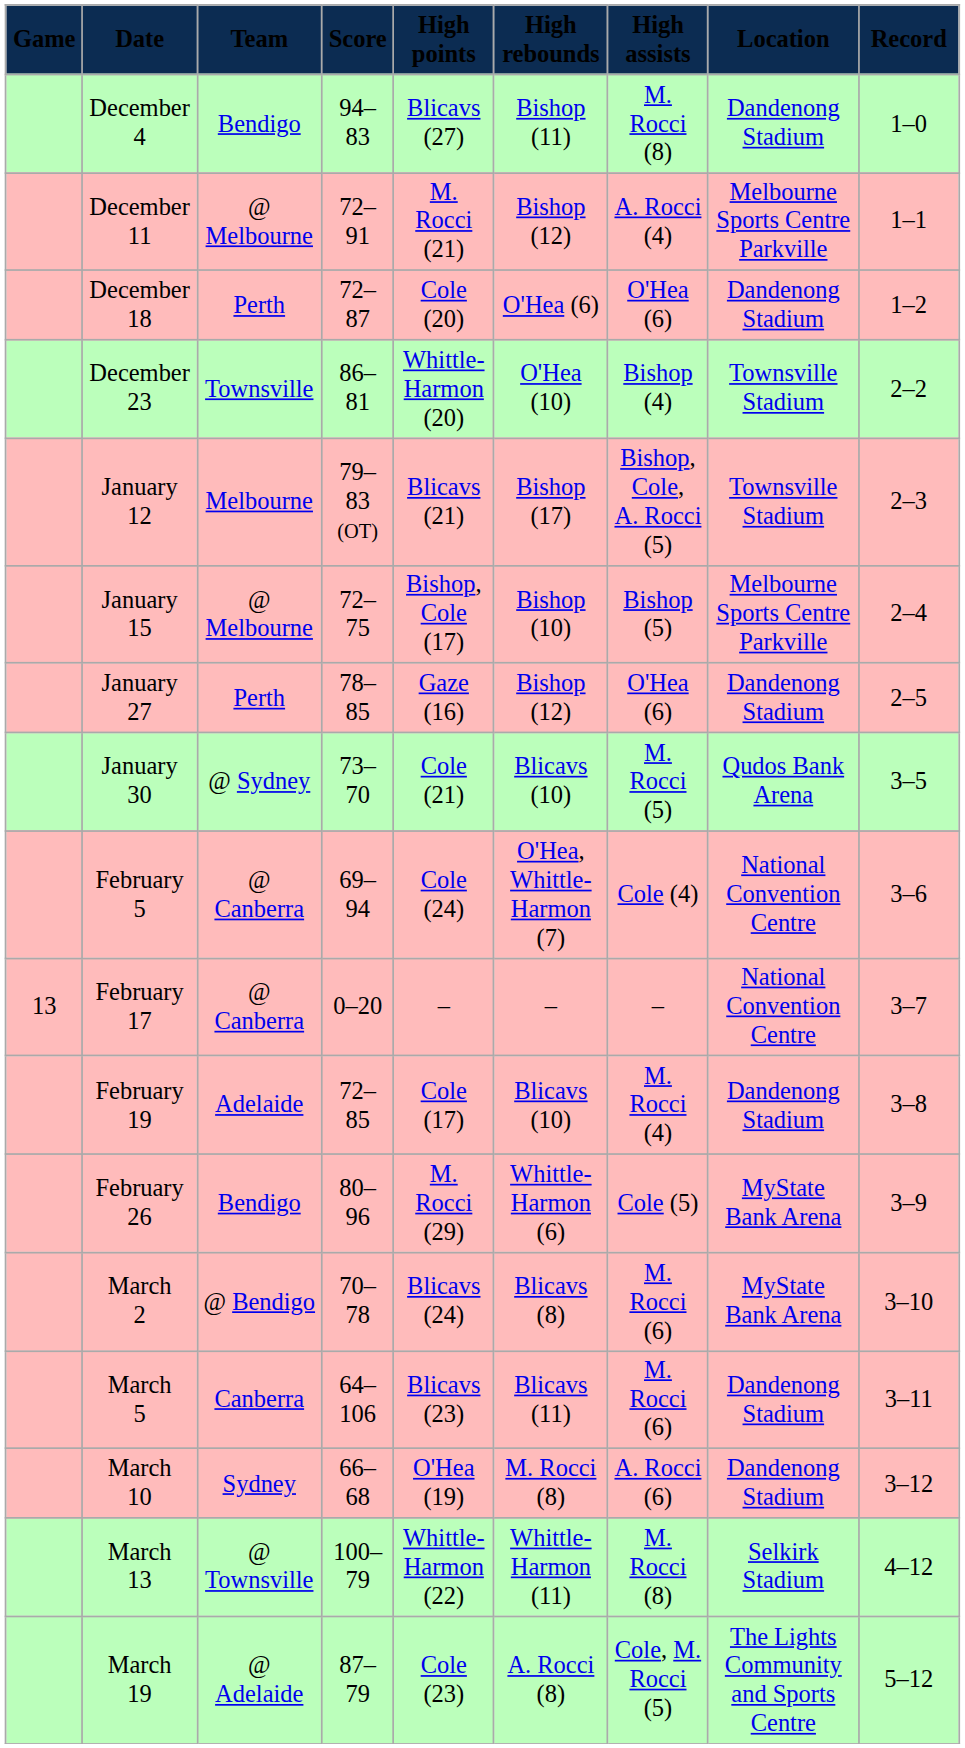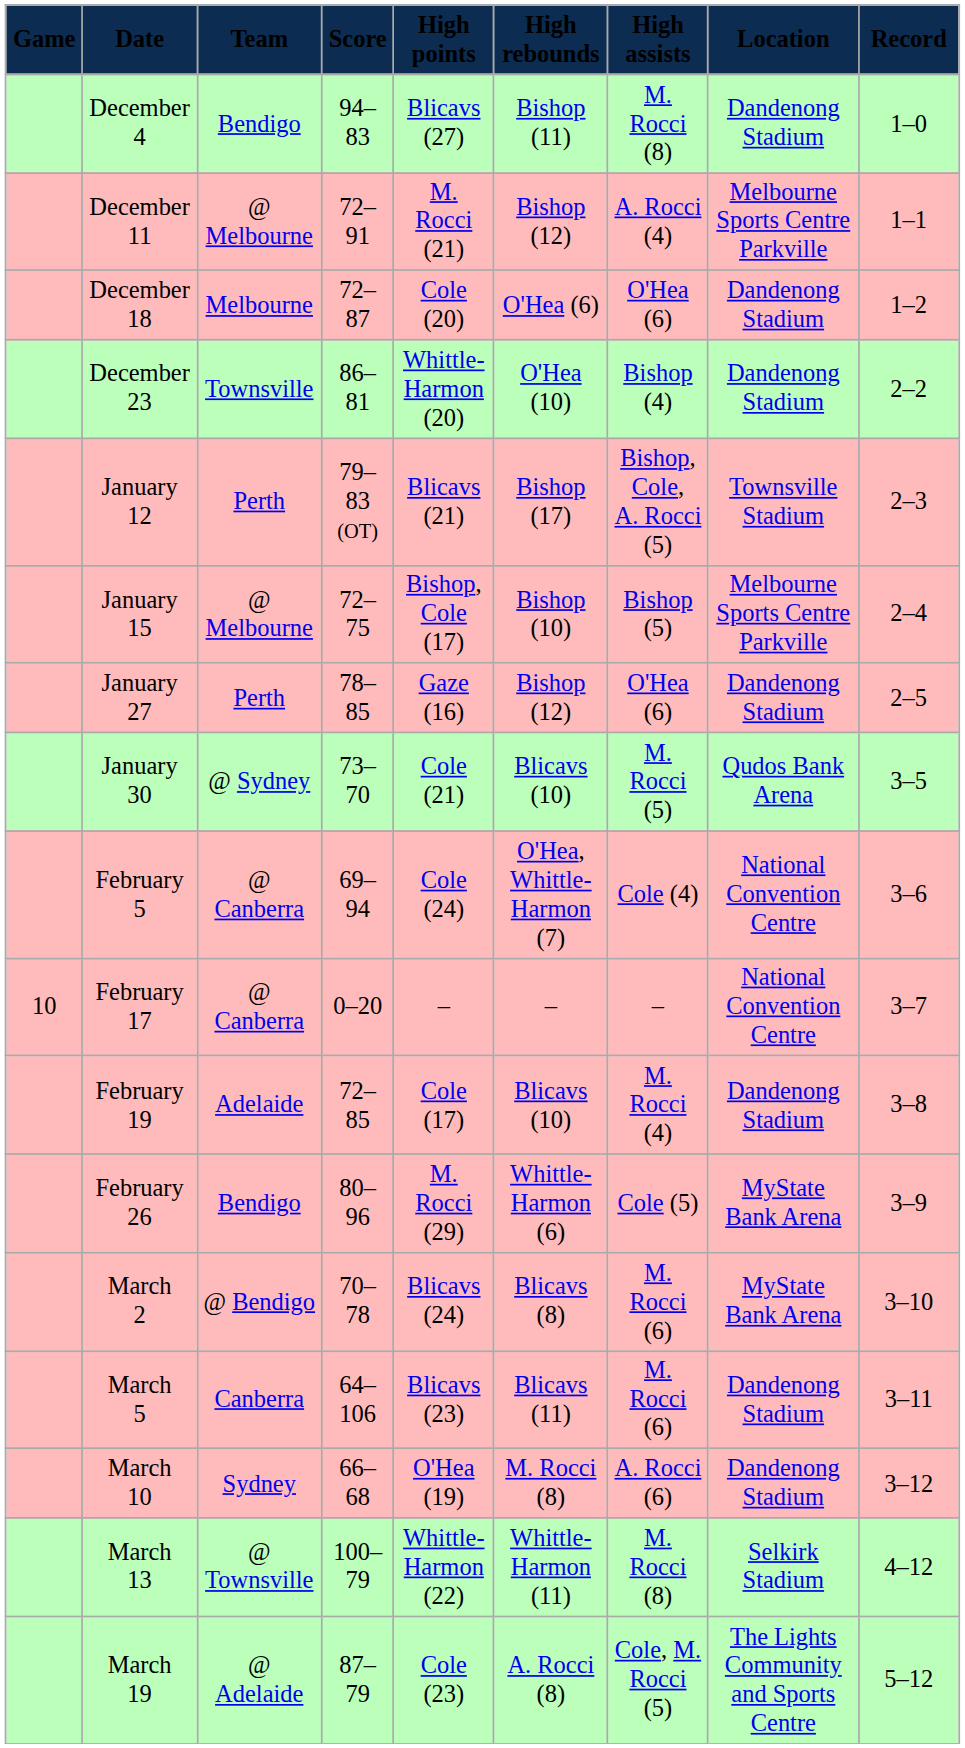 <table class="wikitable" style="font-size:90%; text-align: center; width: 90%; margin:1em auto;">
 <tr>
 <th style="background:#0c2c52; width: 5%;"><span>Game</span></th>
 <th style="background:#0c2c52; width: 5%;"><span>Date</span></th>
 <th style="background:#0c2c52; width: 10%;"><span>Team</span></th>
 <th style="background:#0c2c52; width: 5%;"><span>Score</span></th>
 <th style="background:#0c2c52; width: 10%;"><span>High points</span></th>
 <th style="background:#0c2c52; width: 10%;"><span>High rebounds</span></th>
 <th style="background:#0c2c52; width: 10%;"><span>High assists</span></th>
 <th style="background:#0c2c52; width: 15%;"><span>Location</span></th>
 <th style="background:#0c2c52; width: 10%;"><span>Record</span></th>
 </tr>
 <tr style= "background:#bfb;">
 <td></td>
 <td>December <br> 4</td>
 <td><a href='#'>Bendigo</a></td>
 <td>94–83</td>
 <td><a href='#'>Blicavs</a> (27)</td>
 <td><a href='#'>Bishop</a> (11)</td>
 <td><a href='#'>M. Rocci</a> (8)</td>
 <td><a href='#'>Dandenong Stadium</a></td>
 <td>1–0</td>
 </tr>
 <tr style= "background:#fbb;">
 <td></td>
 <td>December <br> 11</td>
 <td>@ <a href='#'>Melbourne</a></td>
 <td>72–91</td>
 <td><a href='#'>M. Rocci</a> (21)</td>
 <td><a href='#'>Bishop</a> (12)</td>
 <td><a href='#'>A. Rocci</a> (4)</td>
 <td><a href='#'>Melbourne Sports Centre Parkville</a></td>
 <td>1–1</td>
 </tr>
 <tr style= "background:#fbb;">
 <td></td>
 <td>December <br> 18</td>
-<td><a href='#'>Perth</a></td>
+<td><a href='#'>Melbourne</a></td>
 <td>72–87</td>
 <td><a href='#'>Cole</a> (20)</td>
 <td><a href='#'>O'Hea</a> (6)</td>
 <td><a href='#'>O'Hea</a> (6)</td>
 <td><a href='#'>Dandenong Stadium</a></td>
 <td>1–2</td>
 </tr>
 <tr style= "background:#bfb;">
 <td></td>
 <td>December <br> 23</td>
 <td><a href='#'>Townsville</a></td>
 <td>86–81</td>
 <td><a href='#'>Whittle-Harmon</a> (20)</td>
 <td><a href='#'>O'Hea</a> (10)</td>
 <td><a href='#'>Bishop</a> (4)</td>
-<td><a href='#'>Townsville Stadium</a></td>
+<td><a href='#'>Dandenong Stadium</a></td>
 <td>2–2</td>
 </tr>
 <tr style= "background:#fbb;">
 <td></td>
 <td>January <br> 12</td>
-<td><a href='#'>Melbourne</a></td>
+<td><a href='#'>Perth</a></td>
 <td>79–83 <br><small>(OT)</small></td>
 <td><a href='#'>Blicavs</a> (21)</td>
 <td><a href='#'>Bishop</a> (17)</td>
 <td><a href='#'>Bishop</a>, <a href='#'>Cole</a>,<br> <a href='#'>A. Rocci</a> (5)</td>
 <td><a href='#'>Townsville Stadium</a></td>
 <td>2–3</td>
 </tr>
 <tr style= "background:#fbb;">
 <td></td>
 <td>January <br> 15</td>
 <td>@ <a href='#'>Melbourne</a></td>
 <td>72–75</td>
 <td><a href='#'>Bishop</a>, <a href='#'>Cole</a> (17)</td>
 <td><a href='#'>Bishop</a> (10)</td>
 <td><a href='#'>Bishop</a> (5)</td>
 <td><a href='#'>Melbourne Sports Centre Parkville</a></td>
 <td>2–4</td>
 </tr>
 <tr style= "background:#fbb;">
 <td></td>
 <td>January <br> 27</td>
 <td><a href='#'>Perth</a></td>
 <td>78–85</td>
 <td><a href='#'>Gaze</a> (16)</td>
 <td><a href='#'>Bishop</a> (12)</td>
 <td><a href='#'>O'Hea</a> (6)</td>
 <td><a href='#'>Dandenong Stadium</a></td>
 <td>2–5</td>
 </tr>
 <tr style= "background:#bfb;">
 <td></td>
 <td>January <br> 30</td>
 <td>@ <a href='#'>Sydney</a></td>
 <td>73–70</td>
 <td><a href='#'>Cole</a> (21)</td>
 <td><a href='#'>Blicavs</a> (10)</td>
 <td><a href='#'>M. Rocci</a> (5)</td>
 <td><a href='#'>Qudos Bank Arena</a></td>
 <td>3–5</td>
 </tr>
 <tr style= "background:#fbb;">
 <td></td>
 <td>February <br> 5</td>
 <td>@ <a href='#'>Canberra</a></td>
 <td>69–94</td>
 <td><a href='#'>Cole</a> (24)</td>
 <td><a href='#'>O'Hea</a>, <a href='#'>Whittle-Harmon</a> (7)</td>
 <td><a href='#'>Cole</a> (4)</td>
 <td><a href='#'>National Convention Centre</a></td>
 <td>3–6</td>
 </tr>
 <tr style= "background:#fbb;">
-<td>13</td>
+<td>10</td>
 <td>February <br> 17</td>
 <td>@ <a href='#'>Canberra</a></td>
 <td>0–20</td>
 <td>–</td>
 <td>–</td>
 <td>–</td>
 <td><a href='#'>National Convention Centre</a></td>
 <td>3–7</td>
 </tr>
 <tr style= "background:#fbb;">
 <td></td>
 <td>February <br> 19</td>
 <td><a href='#'>Adelaide</a></td>
 <td>72–85</td>
 <td><a href='#'>Cole</a> (17)</td>
 <td><a href='#'>Blicavs</a> (10)</td>
 <td><a href='#'>M. Rocci</a> (4)</td>
 <td><a href='#'>Dandenong Stadium</a></td>
 <td>3–8</td>
 </tr>
 <tr style= "background:#fbb;">
 <td></td>
 <td>February <br> 26</td>
 <td><a href='#'>Bendigo</a></td>
 <td>80–96</td>
 <td><a href='#'>M. Rocci</a> (29)</td>
 <td><a href='#'>Whittle-Harmon</a> (6)</td>
 <td><a href='#'>Cole</a> (5)</td>
 <td><a href='#'>MyState Bank Arena</a></td>
 <td>3–9</td>
 </tr>
 <tr style= "background:#fbb;">
 <td></td>
 <td>March <br> 2</td>
 <td>@ <a href='#'>Bendigo</a></td>
 <td>70–78</td>
 <td><a href='#'>Blicavs</a> (24)</td>
 <td><a href='#'>Blicavs</a> (8)</td>
 <td><a href='#'>M. Rocci</a> (6)</td>
 <td><a href='#'>MyState Bank Arena</a></td>
 <td>3–10</td>
 </tr>
 <tr style= "background:#fbb;">
 <td></td>
 <td>March <br> 5</td>
 <td><a href='#'>Canberra</a></td>
 <td>64–106</td>
 <td><a href='#'>Blicavs</a> (23)</td>
 <td><a href='#'>Blicavs</a> (11)</td>
 <td><a href='#'>M. Rocci</a> (6)</td>
 <td><a href='#'>Dandenong Stadium</a></td>
 <td>3–11</td>
 </tr>
 <tr style= "background:#fbb;">
 <td></td>
 <td>March <br> 10</td>
 <td><a href='#'>Sydney</a></td>
 <td>66–68</td>
 <td><a href='#'>O'Hea</a> (19)</td>
 <td><a href='#'>M. Rocci</a> (8)</td>
 <td><a href='#'>A. Rocci</a> (6)</td>
 <td><a href='#'>Dandenong Stadium</a></td>
 <td>3–12</td>
 </tr>
 <tr style= "background:#bfb;">
 <td></td>
 <td>March <br> 13</td>
 <td>@ <a href='#'>Townsville</a></td>
 <td>100–79</td>
 <td><a href='#'>Whittle-Harmon</a> (22)</td>
 <td><a href='#'>Whittle-Harmon</a> (11)</td>
 <td><a href='#'>M. Rocci</a> (8)</td>
 <td><a href='#'>Selkirk Stadium</a></td>
 <td>4–12</td>
 </tr>
 <tr style= "background:#bfb;">
 <td></td>
 <td>March <br> 19</td>
 <td>@ <a href='#'>Adelaide</a></td>
 <td>87–79</td>
 <td><a href='#'>Cole</a> (23)</td>
 <td><a href='#'>A. Rocci</a> (8)</td>
 <td><a href='#'>Cole</a>, <a href='#'>M. Rocci</a> (5)</td>
 <td><a href='#'>The Lights Community and Sports Centre</a></td>
 <td>5–12</td>
 </tr>
 </table>
